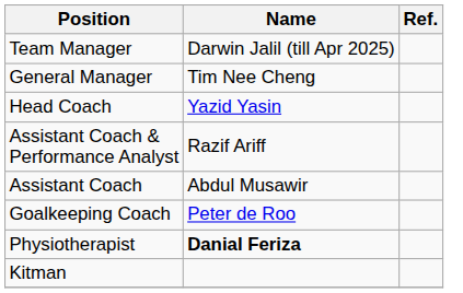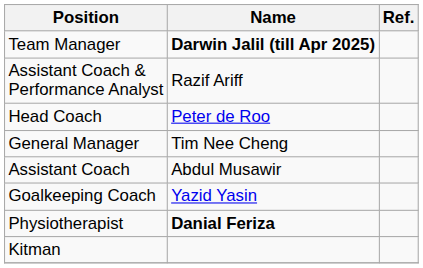 <table class="wikitable">
 <tr>
 <th>Position</th>
 <th>Name</th>
 <th>Ref.</th>
 </tr>
 <tr>
 <td>Team Manager</td>
-<td> Darwin Jalil (till Apr 2025)</td>
+<td><strong> Darwin Jalil (till Apr 2025)</strong></td>
+<td></td>
+</tr>
+<tr>
+<td>Assistant Coach & <br> Performance Analyst</td>
+<td> Razif Ariff</td>
+<td></td>
+</tr>
+<tr>
+<td>Head Coach</td>
+<td> <a href='#'>Peter de Roo</a></td>
 <td></td>
 </tr>
 <tr>
 <td>General Manager</td>
 <td>Tim Nee Cheng</td>
-<td></td>
-</tr>
-<tr>
-<td>Head Coach</td>
-<td> <a href='#'>Yazid Yasin</a></td>
-<td></td>
-</tr>
-<tr>
-<td>Assistant Coach & <br> Performance Analyst</td>
-<td> Razif Ariff</td>
 <td></td>
 </tr>
 <tr>
 <td>Assistant Coach</td>
 <td> Abdul Musawir</td>
 <td></td>
 </tr>
 <tr>
 <td>Goalkeeping Coach</td>
-<td> <a href='#'>Peter de Roo</a></td>
+<td> <a href='#'>Yazid Yasin</a></td>
 <td></td>
 </tr>
 <tr>
 <td>Physiotherapist</td>
 <td><strong> Danial Feriza</strong></td>
 <td></td>
 </tr>
 <tr>
 <td>Kitman</td>
 <td></td>
 <td></td>
 </tr>
 <tr>
 </tr>
 </table>
